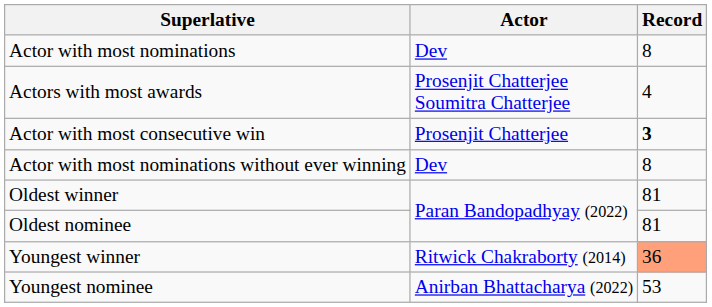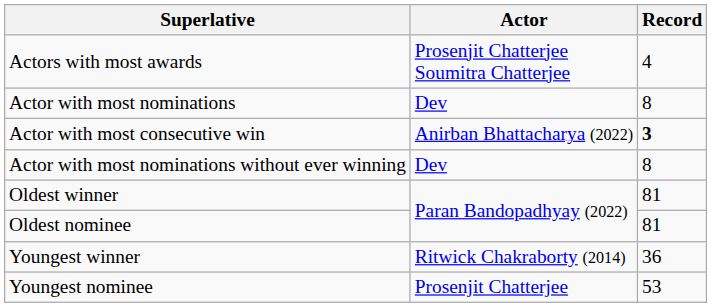 <table class="wikitable sortable ">
 <tr>
 <th>Superlative</th>
 <th>Actor</th>
 <th>Record</th>
 </tr>
 <tr>
+<td>Actors with most awards</td>
+<td><a href='#'>Prosenjit Chatterjee</a> <br><a href='#'>Soumitra Chatterjee</a></td>
+<td>4</td>
+</tr>
+<tr>
 <td>Actor with most nominations</td>
 <td><a href='#'>Dev</a></td>
 <td>8</td>
 </tr>
 <tr>
-<td>Actors with most awards</td>
-<td><a href='#'>Prosenjit Chatterjee</a> <br><a href='#'>Soumitra Chatterjee</a></td>
-<td>4</td>
-</tr>
-<tr>
 <td>Actor with most consecutive win</td>
-<td><a href='#'>Prosenjit Chatterjee</a> </td>
+<td><a href='#'>Anirban Bhattacharya</a> <small>(2022)</small></td>
 <td><strong>3</strong></td>
 </tr>
 <tr>
 <td>Actor with most nominations without ever winning</td>
 <td><a href='#'>Dev</a></td>
 <td>8</td>
 </tr>
 <tr>
 <td>Oldest winner</td>
 <td rowspan="2"><a href='#'>Paran Bandopadhyay</a> <small>(2022)</small></td>
 <td>81</td>
 </tr>
 <tr>
 <td>Oldest nominee</td>
 <td>81</td>
 </tr>
 <tr>
 <td>Youngest winner</td>
 <td><a href='#'>Ritwick Chakraborty</a> <small>(2014)</small></td>
-<td style="background: lightsalmon;">36</td>
+<td>36</td>
 </tr>
 <tr>
 <td>Youngest nominee</td>
-<td><a href='#'>Anirban Bhattacharya</a> <small>(2022)</small></td>
+<td><a href='#'>Prosenjit Chatterjee</a> </td>
 <td>53</td>
 </tr>
 </table>
